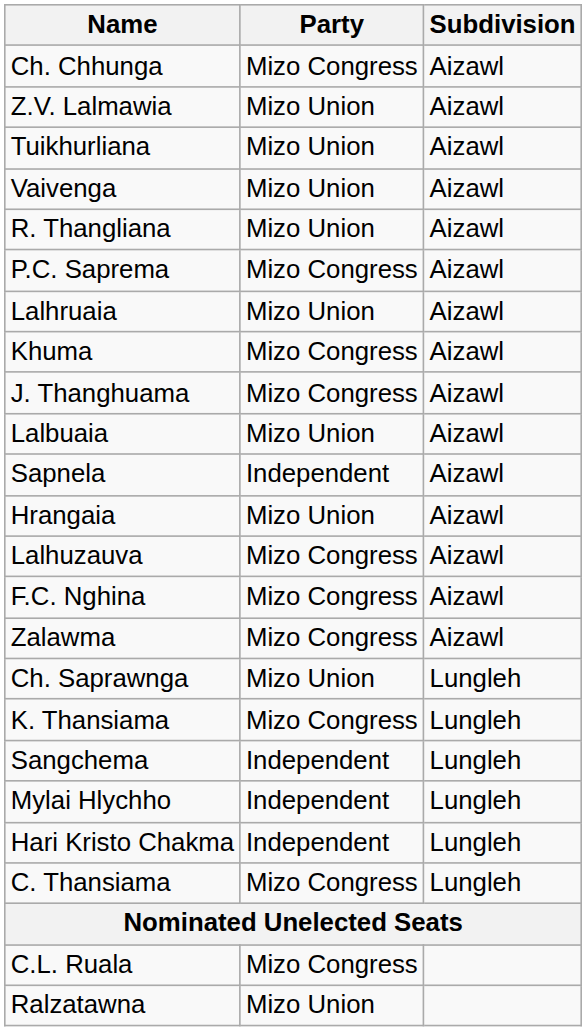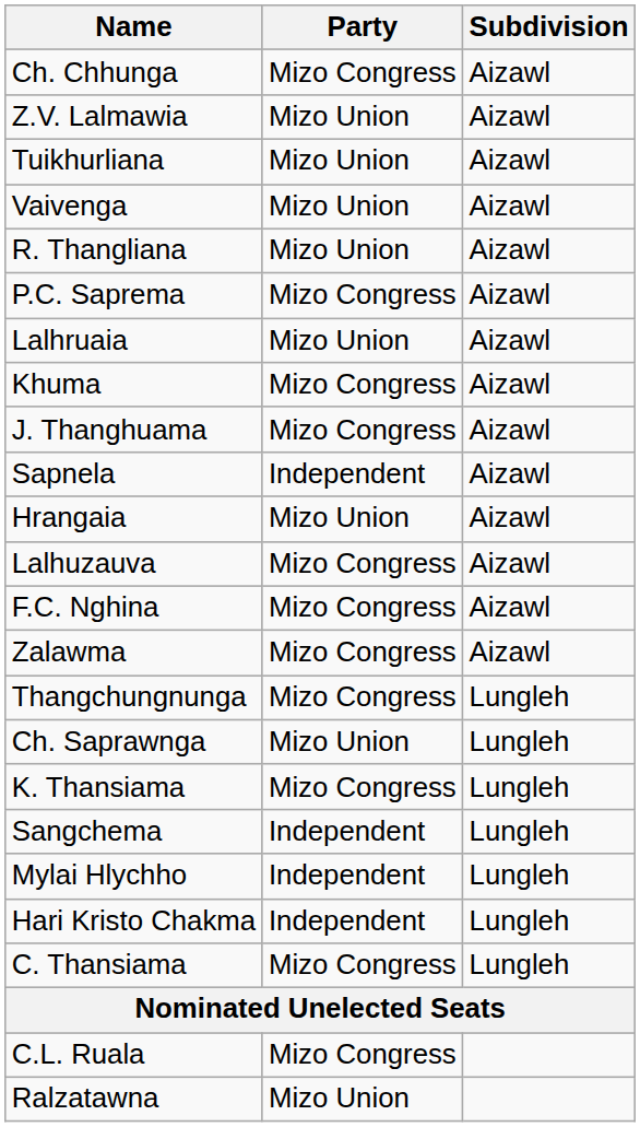 <table class="wikitable sortable">
 <tr>
 <th>Name</th>
 <th>Party</th>
 <th>Subdivision</th>
 </tr>
 <tr>
 <td>Ch. Chhunga</td>
 <td>Mizo Congress</td>
 <td>Aizawl</td>
 </tr>
 <tr>
 <td>Z.V. Lalmawia</td>
 <td>Mizo Union</td>
 <td>Aizawl</td>
 </tr>
 <tr>
 <td>Tuikhurliana</td>
 <td>Mizo Union</td>
 <td>Aizawl</td>
 </tr>
 <tr>
 <td>Vaivenga</td>
 <td>Mizo Union</td>
 <td>Aizawl</td>
 </tr>
 <tr>
 <td>R. Thangliana</td>
 <td>Mizo Union</td>
 <td>Aizawl</td>
 </tr>
 <tr>
 <td>P.C. Saprema</td>
 <td>Mizo Congress</td>
 <td>Aizawl</td>
 </tr>
 <tr>
 <td>Lalhruaia</td>
 <td>Mizo Union</td>
 <td>Aizawl</td>
 </tr>
 <tr>
 <td>Khuma</td>
 <td>Mizo Congress</td>
 <td>Aizawl</td>
 </tr>
 <tr>
 <td>J. Thanghuama</td>
 <td>Mizo Congress</td>
 <td>Aizawl</td>
 </tr>
 <tr>
-<td>Lalbuaia</td>
-<td>Mizo Union</td>
-<td>Aizawl</td>
-</tr>
-<tr>
 <td>Sapnela</td>
 <td>Independent</td>
 <td>Aizawl</td>
 </tr>
 <tr>
 <td>Hrangaia</td>
 <td>Mizo Union</td>
 <td>Aizawl</td>
 </tr>
 <tr>
 <td>Lalhuzauva</td>
 <td>Mizo Congress</td>
 <td>Aizawl</td>
 </tr>
 <tr>
 <td>F.C. Nghina</td>
 <td>Mizo Congress</td>
 <td>Aizawl</td>
 </tr>
 <tr>
 <td>Zalawma</td>
 <td>Mizo Congress</td>
 <td>Aizawl</td>
+</tr>
+<tr>
+<td>Thangchungnunga</td>
+<td>Mizo Congress</td>
+<td>Lungleh</td>
 </tr>
 <tr>
 <td>Ch. Saprawnga</td>
 <td>Mizo Union</td>
 <td>Lungleh</td>
 </tr>
 <tr>
 <td>K. Thansiama</td>
 <td>Mizo Congress</td>
 <td>Lungleh</td>
 </tr>
 <tr>
 <td>Sangchema</td>
 <td>Independent</td>
 <td>Lungleh</td>
 </tr>
 <tr>
 <td>Mylai Hlychho</td>
 <td>Independent</td>
 <td>Lungleh</td>
 </tr>
 <tr>
 <td>Hari Kristo Chakma</td>
 <td>Independent</td>
 <td>Lungleh</td>
 </tr>
 <tr>
 <td>C. Thansiama</td>
 <td>Mizo Congress</td>
 <td>Lungleh</td>
 </tr>
 <tr>
 <th colspan=3>Nominated Unelected Seats</th>
 </tr>
 <tr>
 <td>C.L. Ruala</td>
 <td>Mizo Congress</td>
 <td></td>
 </tr>
 <tr>
 <td>Ralzatawna</td>
 <td>Mizo Union</td>
 <td></td>
 </tr>
 </table>
